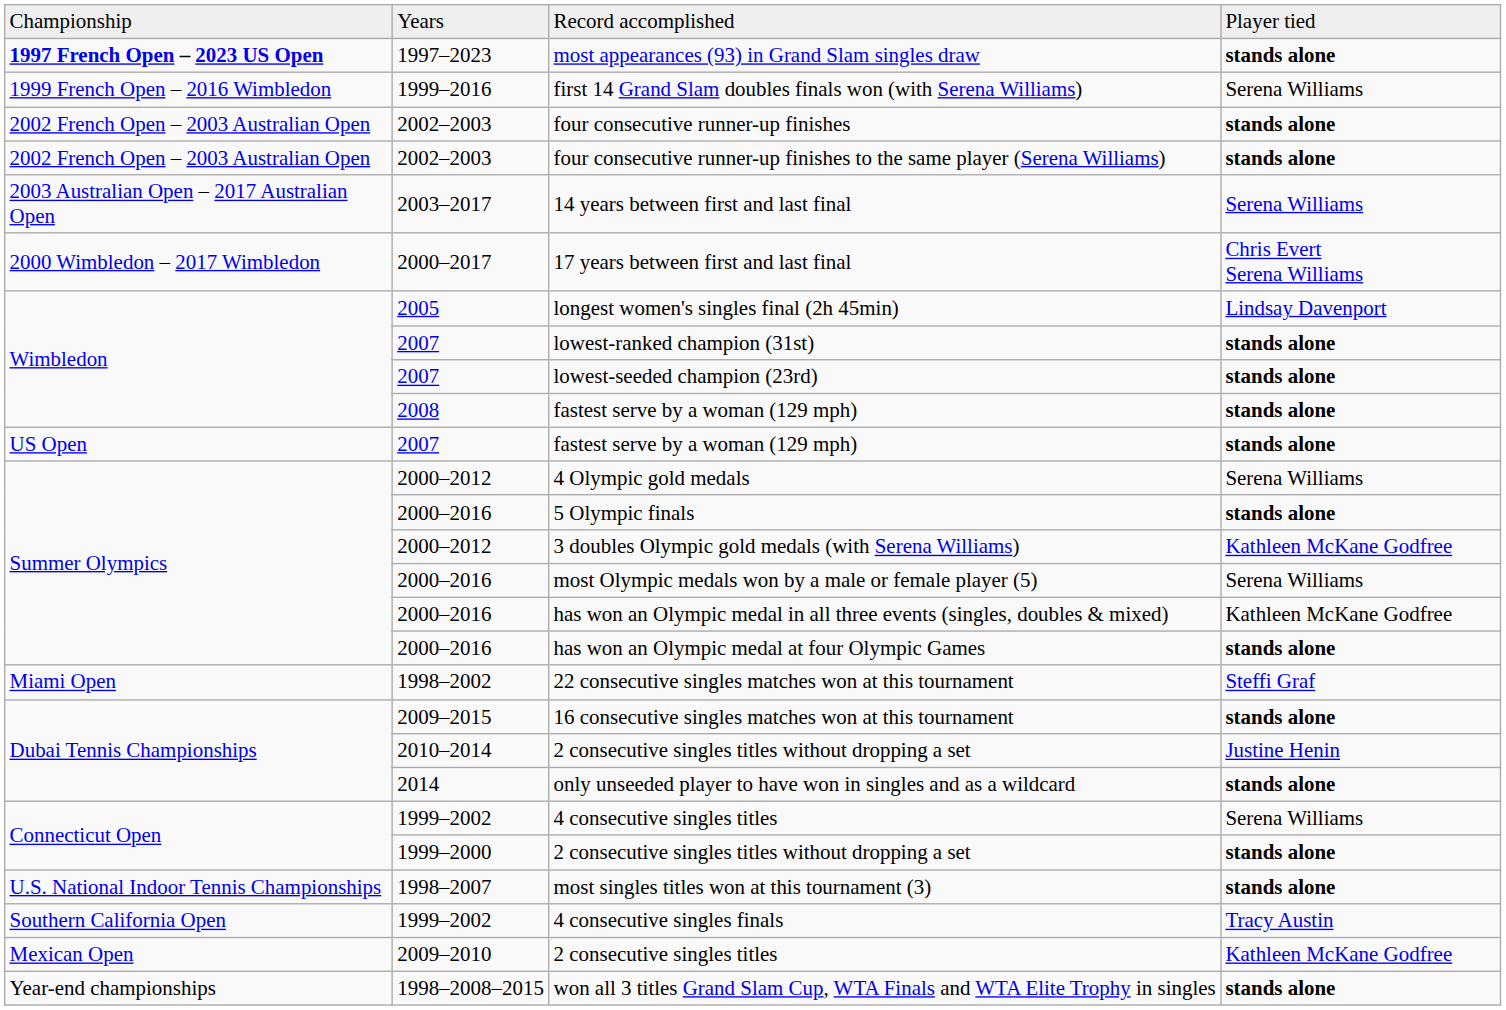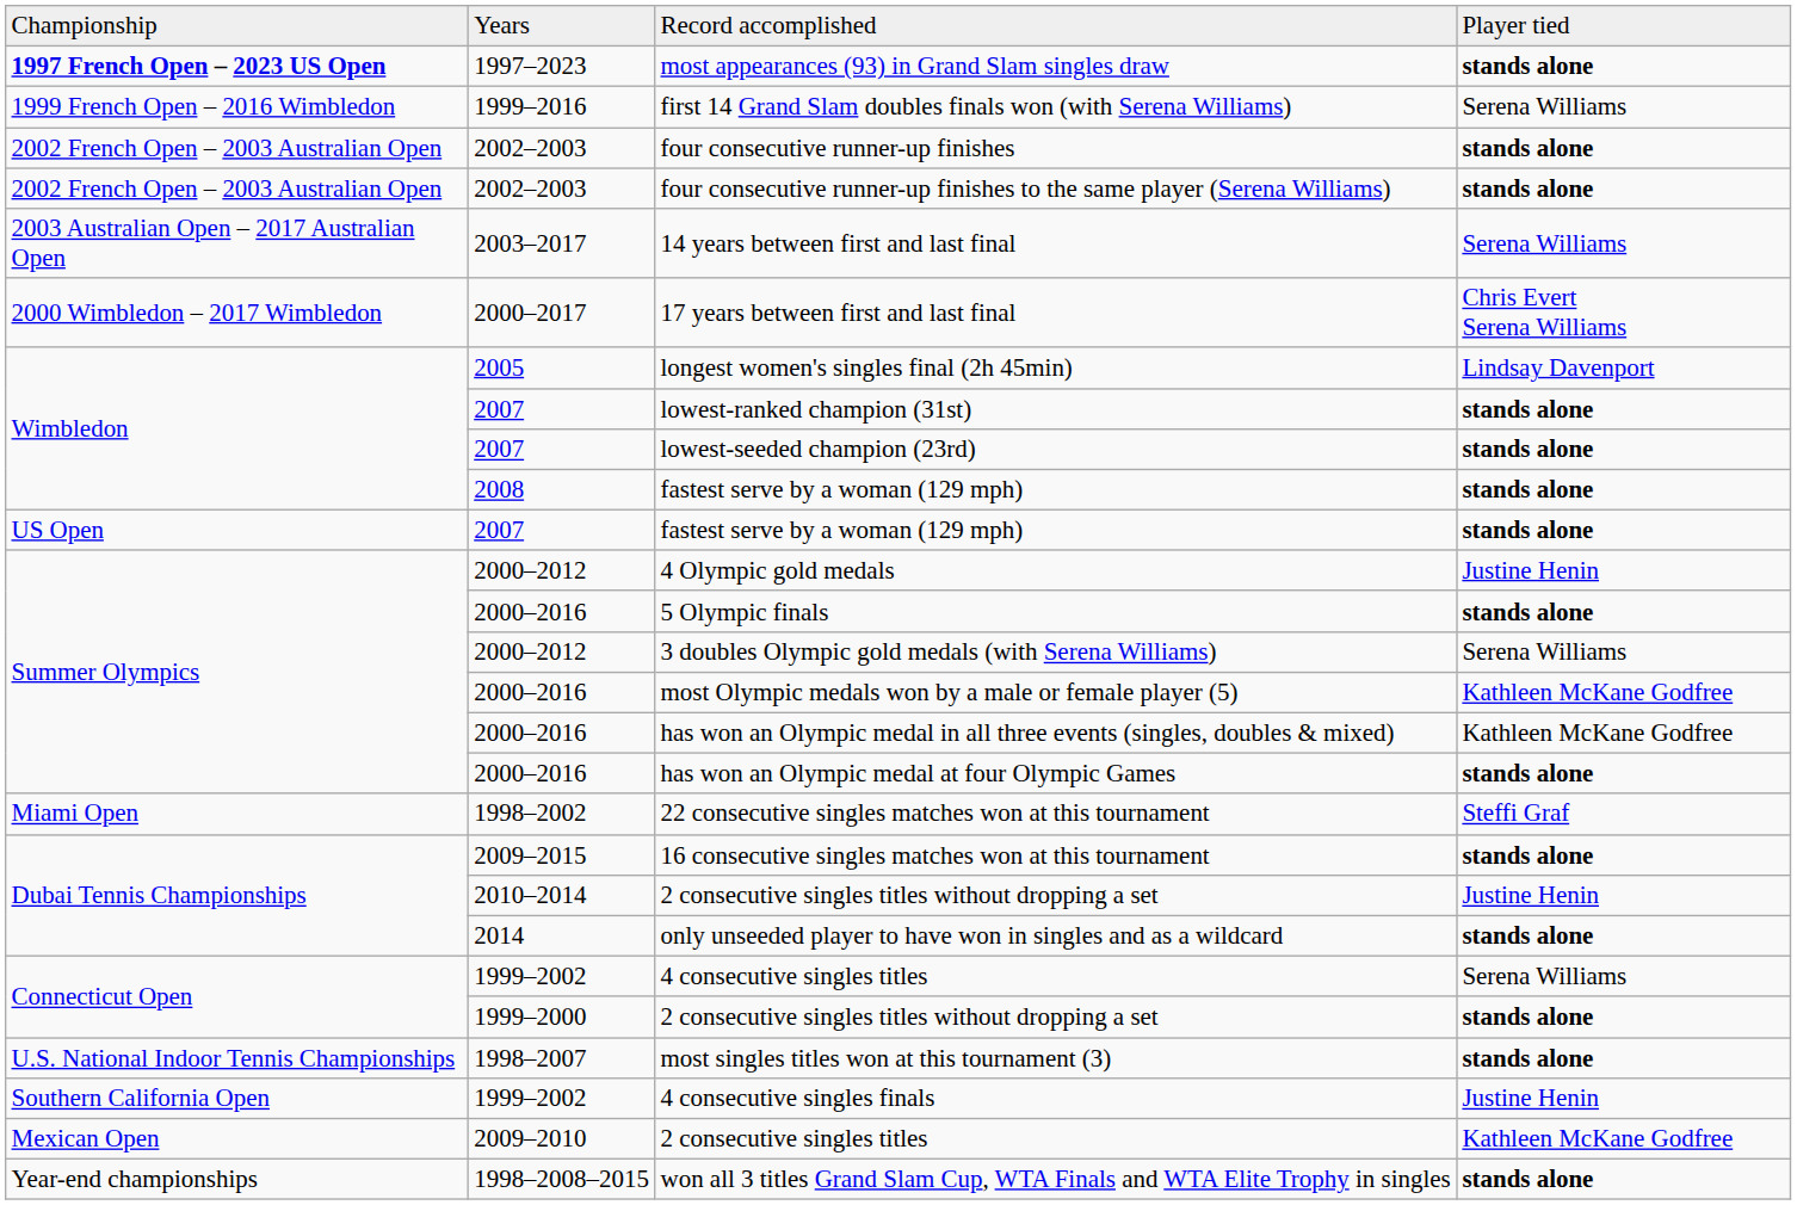 <table class=wikitable style=font-size:97%>
 <tr style="background:#efefef;">
 <td width=280>Championship</td>
 <td>Years</td>
 <td>Record accomplished</td>
 <td width=200>Player tied</td>
 </tr>
 <tr>
 <td><strong><a href='#'>1997 French Open</a> – <a href='#'>2023 US Open</a></strong></td>
 <td>1997–2023</td>
 <td><a href='#'>most appearances (93) in Grand Slam singles draw</a></td>
 <td><strong>stands alone</strong></td>
 </tr>
 <tr>
 <td><a href='#'>1999 French Open</a> – <a href='#'>2016 Wimbledon</a></td>
 <td>1999–2016</td>
 <td>first 14 <a href='#'>Grand Slam</a> doubles finals won (with <a href='#'>Serena Williams</a>)</td>
 <td>Serena Williams</td>
 </tr>
 <tr>
 <td><a href='#'>2002 French Open</a> – <a href='#'>2003 Australian Open</a></td>
 <td>2002–2003</td>
 <td>four consecutive runner-up finishes</td>
 <td><strong>stands alone</strong></td>
 </tr>
 <tr>
 <td><a href='#'>2002 French Open</a> – <a href='#'>2003 Australian Open</a></td>
 <td>2002–2003</td>
 <td>four consecutive runner-up finishes to the same player (<a href='#'>Serena Williams</a>)</td>
 <td><strong>stands alone</strong></td>
 </tr>
 <tr>
 <td><a href='#'>2003 Australian Open</a> – <a href='#'>2017 Australian Open</a></td>
 <td>2003–2017</td>
 <td>14 years between first and last final</td>
 <td><a href='#'>Serena Williams</a></td>
 </tr>
 <tr>
 <td><a href='#'>2000 Wimbledon</a> – <a href='#'>2017 Wimbledon</a></td>
 <td>2000–2017</td>
 <td>17 years between first and last final</td>
 <td><a href='#'>Chris Evert</a><br><a href='#'>Serena Williams</a></td>
 </tr>
 <tr>
 <td rowspan="4"><a href='#'>Wimbledon</a></td>
 <td><a href='#'>2005</a></td>
 <td>longest women's singles final (2h 45min)</td>
 <td><a href='#'>Lindsay Davenport</a></td>
 </tr>
 <tr>
 <td><a href='#'>2007</a></td>
 <td>lowest-ranked champion (31st)</td>
 <td><strong>stands alone</strong></td>
 </tr>
 <tr>
 <td><a href='#'>2007</a></td>
 <td>lowest-seeded champion (23rd)</td>
 <td><strong>stands alone</strong></td>
 </tr>
 <tr>
 <td><a href='#'>2008</a></td>
 <td>fastest serve by a woman (129 mph)</td>
 <td><strong>stands alone</strong></td>
 </tr>
 <tr>
 <td><a href='#'>US Open</a></td>
 <td><a href='#'>2007</a></td>
 <td>fastest serve by a woman (129 mph)</td>
 <td><strong>stands alone</strong></td>
 </tr>
 <tr>
 <td rowspan="6"><a href='#'>Summer Olympics</a></td>
 <td>2000–2012</td>
 <td>4 Olympic gold medals</td>
-<td>Serena Williams</td>
+<td><a href='#'>Justine Henin</a></td>
 </tr>
 <tr>
 <td>2000–2016</td>
 <td>5 Olympic finals</td>
 <td><strong>stands alone</strong></td>
 </tr>
 <tr>
 <td>2000–2012</td>
 <td>3 doubles Olympic gold medals (with <a href='#'>Serena Williams</a>)</td>
-<td><a href='#'>Kathleen McKane Godfree</a></td>
+<td>Serena Williams</td>
 </tr>
 <tr>
 <td>2000–2016</td>
 <td>most Olympic medals won by a male or female player (5)</td>
-<td>Serena Williams</td>
+<td><a href='#'>Kathleen McKane Godfree</a></td>
 </tr>
 <tr>
 <td>2000–2016</td>
 <td>has won an Olympic medal in all three events (singles, doubles & mixed)</td>
 <td>Kathleen McKane Godfree</td>
 </tr>
 <tr>
 <td>2000–2016</td>
 <td>has won an Olympic medal at four Olympic Games</td>
 <td><strong>stands alone</strong></td>
 </tr>
 <tr>
 <td><a href='#'>Miami Open</a></td>
 <td>1998–2002</td>
 <td>22 consecutive singles matches won at this tournament</td>
 <td><a href='#'>Steffi Graf</a></td>
 </tr>
 <tr>
 <td rowspan="3"><a href='#'>Dubai Tennis Championships</a></td>
 <td>2009–2015</td>
 <td>16 consecutive singles matches won at this tournament</td>
 <td><strong>stands alone</strong></td>
 </tr>
 <tr>
 <td>2010–2014</td>
 <td>2 consecutive singles titles without dropping a set</td>
 <td><a href='#'>Justine Henin</a></td>
 </tr>
 <tr>
 <td>2014</td>
 <td>only unseeded player to have won in singles and as a wildcard</td>
 <td><strong>stands alone</strong></td>
 </tr>
 <tr>
 <td rowspan="2"><a href='#'>Connecticut Open</a></td>
 <td>1999–2002</td>
 <td>4 consecutive singles titles</td>
 <td>Serena Williams</td>
 </tr>
 <tr>
 <td>1999–2000</td>
 <td>2 consecutive singles titles without dropping a set</td>
 <td><strong>stands alone</strong></td>
 </tr>
 <tr>
 <td><a href='#'>U.S. National Indoor Tennis Championships</a></td>
 <td>1998–2007</td>
 <td>most singles titles won at this tournament (3)</td>
 <td><strong>stands alone</strong></td>
 </tr>
 <tr>
 <td><a href='#'>Southern California Open</a></td>
 <td>1999–2002</td>
 <td>4 consecutive singles finals</td>
-<td><a href='#'>Tracy Austin</a></td>
+<td><a href='#'>Justine Henin</a></td>
 </tr>
 <tr>
 <td><a href='#'>Mexican Open</a></td>
 <td>2009–2010</td>
 <td>2 consecutive singles titles</td>
 <td><a href='#'>Kathleen McKane Godfree</a></td>
 </tr>
 <tr>
 <td>Year-end championships</td>
 <td>1998–2008–2015</td>
 <td>won all 3 titles <a href='#'>Grand Slam Cup</a>, <a href='#'>WTA Finals</a> and <a href='#'>WTA Elite Trophy</a> in singles</td>
 <td><strong>stands alone</strong></td>
 </tr>
 </table>
